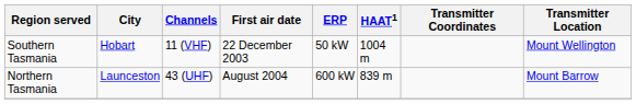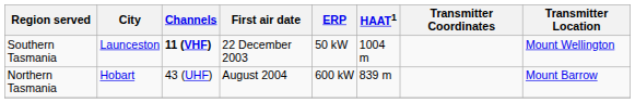 <table class="wikitable">
 <tr>
 <th>Region served</th>
 <th>City</th>
 <th><a href='#'>Channels</a></th>
 <th>First air date</th>
 <th><a href='#'>ERP</a></th>
 <th><a href='#'>HAAT</a><sup>1</sup></th>
 <th>Transmitter Coordinates</th>
 <th>Transmitter Location</th>
 </tr>
 <tr style="vertical-align: top; text-align: left;">
 <td>Southern Tasmania</td>
-<td><a href='#'>Hobart</a></td>
-<td>11 (<a href='#'>VHF</a>)</td>
+<td><a href='#'>Launceston</a></td>
+<td><strong>11 (<a href='#'>VHF</a>)</strong></td>
 <td>22 December 2003</td>
 <td>50 kW</td>
 <td>1004 m</td>
 <td></td>
 <td><a href='#'>Mount Wellington</a></td>
 </tr>
 <tr style="vertical-align: top; text-align: left;">
 <td>Northern Tasmania</td>
-<td><a href='#'>Launceston</a></td>
+<td><a href='#'>Hobart</a></td>
 <td>43 (<a href='#'>UHF</a>)</td>
 <td>August 2004</td>
 <td>600 kW</td>
 <td>839 m</td>
 <td></td>
 <td><a href='#'>Mount Barrow</a></td>
 </tr>
 <tr style="vertical-align: top; text-align: left;">
 </tr>
 </table>
